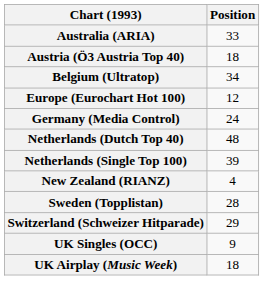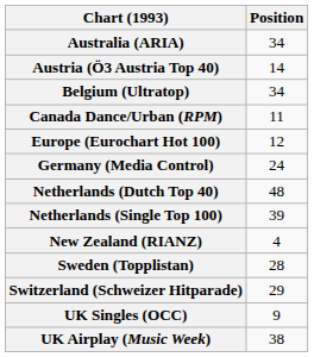 <table class="wikitable sortable plainrowheaders" style="text-align:center">
 <tr>
 <th>Chart (1993)</th>
 <th>Position</th>
 </tr>
 <tr>
 <th scope="row">Australia (ARIA)</th>
-<td>33</td>
+<td>34</td>
 </tr>
 <tr>
 <th scope="row">Austria (Ö3 Austria Top 40)</th>
-<td>18</td>
+<td>14</td>
 </tr>
 <tr>
 <th scope="row">Belgium (Ultratop)</th>
 <td>34</td>
+</tr>
+<tr>
+<th scope="row">Canada Dance/Urban (<em>RPM</em>)</th>
+<td>11</td>
 </tr>
 <tr>
 <th scope="row">Europe (Eurochart Hot 100)</th>
 <td>12</td>
 </tr>
 <tr>
 <th scope="row">Germany (Media Control)</th>
 <td>24</td>
 </tr>
 <tr>
 <th scope="row">Netherlands (Dutch Top 40)</th>
 <td>48</td>
 </tr>
 <tr>
 <th scope="row">Netherlands (Single Top 100)</th>
 <td>39</td>
 </tr>
 <tr>
 <th scope="row">New Zealand (RIANZ)</th>
 <td>4</td>
 </tr>
 <tr>
 <th scope="row">Sweden (Topplistan)</th>
 <td>28</td>
 </tr>
 <tr>
 <th scope="row">Switzerland (Schweizer Hitparade)</th>
 <td>29</td>
 </tr>
 <tr>
 <th scope="row">UK Singles (OCC)</th>
 <td>9</td>
 </tr>
 <tr>
 <th scope="row">UK Airplay (<em>Music Week</em>)</th>
-<td>18</td>
+<td>38</td>
 </tr>
 </table>
